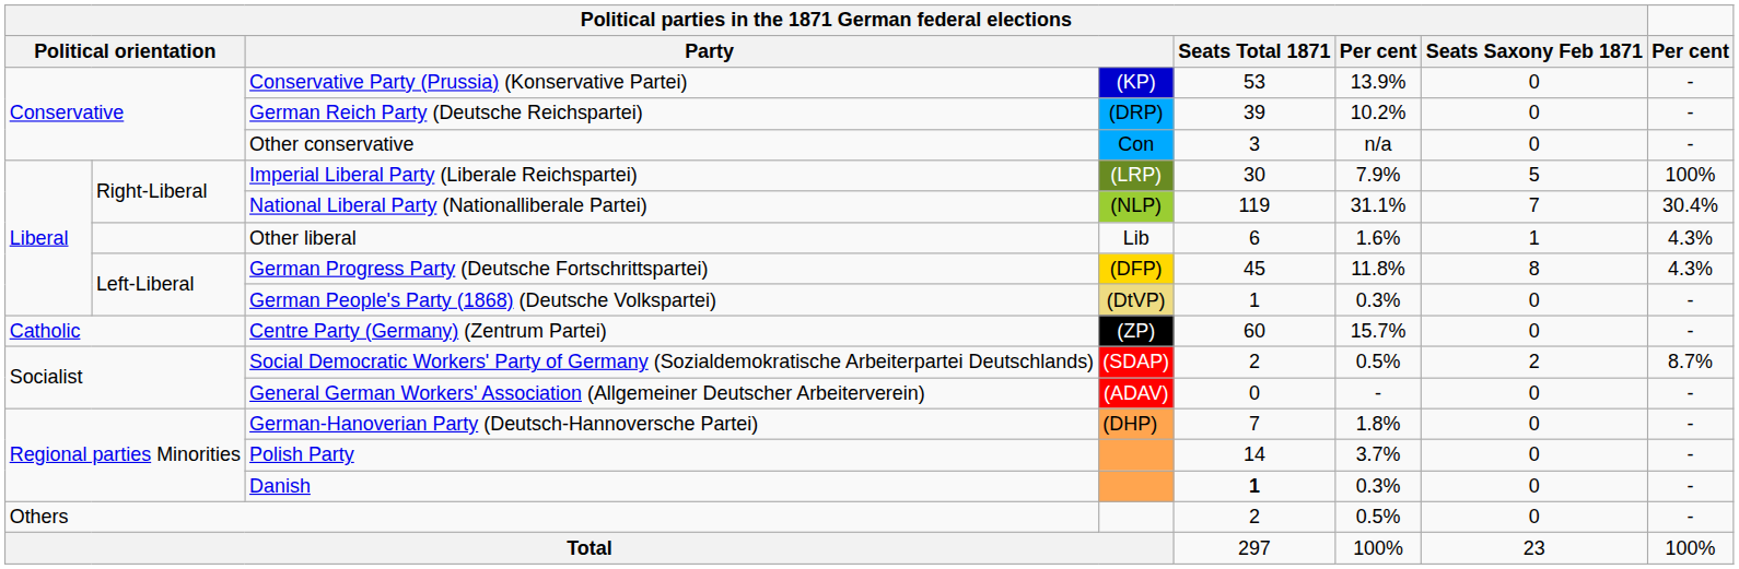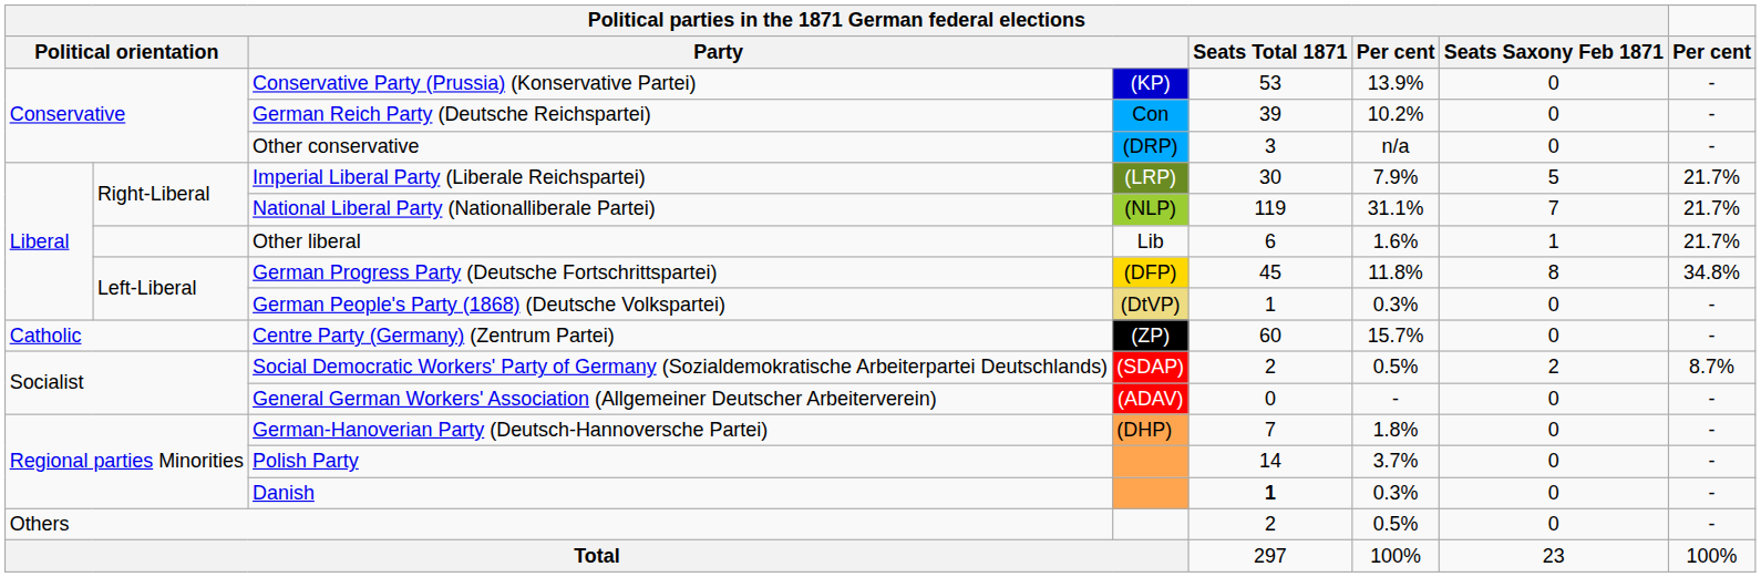 <table class="wikitable">
 <tr>
 <th colspan="7">Political parties in the 1871 German federal elections</th>
 </tr>
 <tr>
 <th colspan="2">Political orientation</th>
 <th colspan="2">Party</th>
 <th>Seats Total  1871</th>
 <th>Per cent</th>
 <th>Seats Saxony  Feb 1871</th>
 <th>Per cent</th>
 </tr>
 <tr>
 <td rowspan="3" colspan="2"><a href='#'>Conservative</a></td>
 <td><a href='#'>Conservative Party (Prussia)</a> (Konservative Partei)</td>
 <td style="background-color:#0000CD; width:50px; color:white" align="center">(KP)</td>
 <td align="center">53</td>
 <td align="center">13.9%</td>
 <td align="center">0</td>
 <td align="center">-</td>
 </tr>
 <tr>
 <td><a href='#'>German Reich Party</a> (Deutsche Reichspartei)</td>
-<td style="background-color:#00AAFF; width:20px" align="center">(DRP)</td>
+<td style="background-color:#00AAFF; width:20px" align="center">Con</td>
 <td align="center">39</td>
 <td align="center">10.2%</td>
 <td align="center">0</td>
 <td align="center">-</td>
 </tr>
 <tr>
 <td>Other conservative</td>
-<td style="background-color:#00AAFF; width:20px" align="center">Con</td>
+<td style="background-color:#00AAFF; width:20px" align="center">(DRP)</td>
 <td align="center">3</td>
 <td align="center">n/a</td>
 <td align="center">0</td>
 <td align="center">-</td>
 </tr>
 <tr>
 <td rowspan="5"><a href='#'>Liberal</a></td>
 <td rowspan="2">Right-Liberal</td>
 <td><a href='#'>Imperial Liberal Party</a> (Liberale Reichspartei)</td>
 <td style="background-color:#698B22; width:20px; color:white" align="center">(LRP)</td>
 <td align="center">30</td>
 <td align="center">7.9%</td>
 <td align="center">5</td>
-<td align="center">100%</td>
+<td align="center">21.7%</td>
 </tr>
 <tr>
 <td><a href='#'>National Liberal Party</a> (Nationalliberale Partei)</td>
 <td style="background-color:#9ACD32; width:20px" align="center">(NLP)</td>
 <td align="center">119</td>
 <td align="center">31.1%</td>
 <td align="center">7</td>
-<td align="center">30.4%</td>
+<td align="center">21.7%</td>
 </tr>
 <tr>
 <td></td>
 <td>Other liberal</td>
 <td align="center">Lib</td>
 <td align="center">6</td>
 <td align="center">1.6%</td>
 <td align="center">1</td>
-<td align="center">4.3%</td>
+<td align="center">21.7%</td>
 </tr>
 <tr>
 <td rowspan="2">Left-Liberal</td>
 <td><a href='#'>German Progress Party</a> (Deutsche Fortschrittspartei)</td>
 <td style="background-color:#FFD800; width:20px" align="center">(DFP)</td>
 <td align="center">45</td>
 <td align="center">11.8%</td>
 <td align="center">8</td>
-<td align="center">4.3%</td>
+<td align="center">34.8%</td>
 </tr>
 <tr>
 <td><a href='#'>German People's Party (1868)</a> (Deutsche Volkspartei)</td>
 <td style="background-color:#EEDC82; width:20px" align="center">(DtVP)</td>
 <td align="center">1</td>
 <td align="center">0.3%</td>
 <td align="center">0</td>
 <td align="center">-</td>
 </tr>
 <tr>
 <td colspan="2"><a href='#'>Catholic</a></td>
 <td><a href='#'>Centre Party (Germany)</a> (Zentrum Partei)</td>
 <td style="background-color:#000000; width:20px; color:white" align="center">(ZP)</td>
 <td align="center">60</td>
 <td align="center">15.7%</td>
 <td align="center">0</td>
 <td align="center">-</td>
 </tr>
 <tr>
 <td rowspan="2"  colspan="2">Socialist</td>
 <td><a href='#'>Social Democratic Workers' Party of Germany</a> (Sozialdemokratische Arbeiterpartei Deutschlands)</td>
 <td style="background-color:#FF0000; width:20px; color:white" align="center">(SDAP)</td>
 <td align="center">2</td>
 <td align="center">0.5%</td>
 <td align="center">2</td>
 <td align="center">8.7%</td>
 </tr>
 <tr>
 <td><a href='#'>General German Workers' Association</a> (Allgemeiner Deutscher Arbeiterverein)</td>
 <td style="background-color:#FF0000; width:20px; color:white" align="center">(ADAV)</td>
 <td align="center">0</td>
 <td align="center">-</td>
 <td align="center">0</td>
 <td align="center">-</td>
 </tr>
 <tr>
 <td rowspan="3" colspan="2"><a href='#'>Regional parties</a>  Minorities</td>
 <td><a href='#'>German-Hanoverian Party</a> (Deutsch-Hannoversche Partei)</td>
 <td style="background-color:#FFA54F; width:20px">(DHP)</td>
 <td align="center">7</td>
 <td align="center">1.8%</td>
 <td align="center">0</td>
 <td align="center">-</td>
 </tr>
 <tr>
 <td><a href='#'>Polish Party</a></td>
 <td style="background-color:#FFA54F; width:20px"></td>
 <td align="center">14</td>
 <td align="center">3.7%</td>
 <td align="center">0</td>
 <td align="center">-</td>
 </tr>
 <tr>
 <td><a href='#'>Danish</a></td>
 <td style="background-color:#FFA54F; width:20px"></td>
 <td align="center"><strong>1</strong></td>
 <td align="center">0.3%</td>
 <td align="center">0</td>
 <td align="center">-</td>
 </tr>
 <tr>
 <td colspan="3">Others</td>
 <td></td>
 <td align="center">2</td>
 <td align="center">0.5%</td>
 <td align="center">0</td>
 <td align="center">-</td>
 </tr>
 <tr>
 <th colspan="4" align="left">Total</th>
 <td align="center">297</td>
 <td align="center">100%</td>
 <td align="center">23</td>
 <td align="center">100%</td>
 </tr>
 </table>
